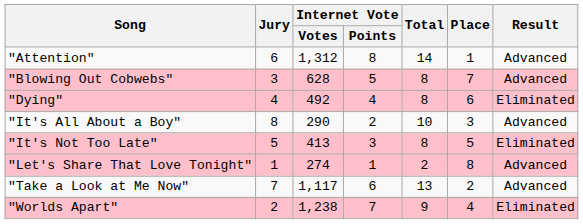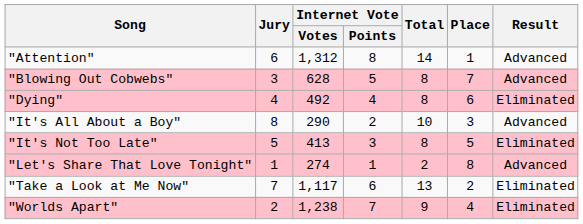 <table class="sortable wikitable" style="margin: 1em auto 1em auto; text-align:center;">
 <tr>
 <th rowspan="2">Song</th>
 <th rowspan="2">Jury</th>
 <th colspan="2">Internet Vote</th>
 <th rowspan="2">Total</th>
 <th rowspan="2">Place</th>
 <th rowspan="2">Result</th>
 </tr>
 <tr>
 <th>Votes</th>
 <th>Points</th>
 </tr>
 <tr>
 <td align="left">"Attention"</td>
 <td>6</td>
 <td>1,312</td>
 <td>8</td>
 <td>14</td>
 <td>1</td>
 <td>Advanced</td>
 </tr>
 <tr style="background:pink;">
 <td align="left">"Blowing Out Cobwebs"</td>
 <td>3</td>
 <td>628</td>
 <td>5</td>
 <td>8</td>
 <td>7</td>
 <td>Advanced</td>
 </tr>
 <tr style="background:pink;">
 <td align="left">"Dying"</td>
 <td>4</td>
 <td>492</td>
 <td>4</td>
 <td>8</td>
 <td>6</td>
 <td>Eliminated</td>
 </tr>
 <tr>
 <td align="left">"It's All About a Boy"</td>
 <td>8</td>
 <td>290</td>
 <td>2</td>
 <td>10</td>
 <td>3</td>
 <td>Advanced</td>
 </tr>
 <tr style="background:pink;">
 <td align="left">"It's Not Too Late"</td>
 <td>5</td>
 <td>413</td>
 <td>3</td>
 <td>8</td>
 <td>5</td>
 <td>Eliminated</td>
 </tr>
 <tr style="background:pink;">
 <td align="left">"Let's Share That Love Tonight"</td>
 <td>1</td>
 <td>274</td>
 <td>1</td>
 <td>2</td>
 <td>8</td>
 <td>Advanced</td>
 </tr>
 <tr>
 <td align="left">"Take a Look at Me Now"</td>
 <td>7</td>
 <td>1,117</td>
 <td>6</td>
 <td>13</td>
 <td>2</td>
-<td>Advanced</td>
+<td>Eliminated</td>
 </tr>
 <tr style="background:pink;">
 <td align="left">"Worlds Apart"</td>
 <td>2</td>
 <td>1,238</td>
 <td>7</td>
 <td>9</td>
 <td>4</td>
 <td>Eliminated</td>
 </tr>
 </table>
